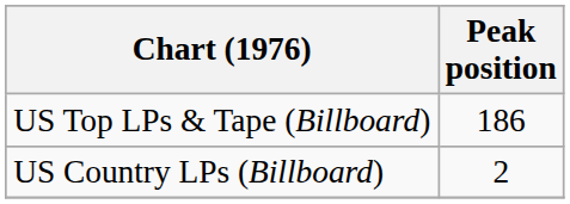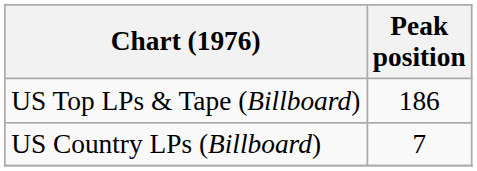 <table class="wikitable">
 <tr>
 <th>Chart (1976)</th>
 <th>Peak<br>position</th>
 </tr>
 <tr>
 <td>US Top LPs & Tape (<em>Billboard</em>)</td>
 <td align="center">186</td>
 </tr>
 <tr>
 <td>US Country LPs (<em>Billboard</em>)</td>
-<td align="center">2</td>
+<td align="center">7</td>
 </tr>
 <tr>
 </tr>
 </table>
